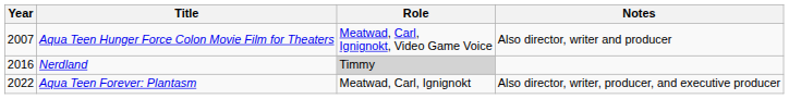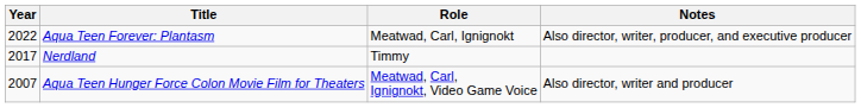 <table class="wikitable sortable">
 <tr>
 <th>Year</th>
 <th>Title</th>
 <th>Role</th>
 <th class="unsortable">Notes</th>
 </tr>
 <tr>
+<td>2022</td>
+<td><em><a href='#'>Aqua Teen Forever: Plantasm</a></em></td>
+<td>Meatwad, Carl, Ignignokt</td>
+<td>Also director, writer, producer, and executive producer</td>
+</tr>
+<tr>
+<td>2017</td>
+<td><em><a href='#'>Nerdland</a></em></td>
+<td>Timmy</td>
+<td></td>
+</tr>
+<tr>
 <td>2007</td>
 <td><em><a href='#'>Aqua Teen Hunger Force Colon Movie Film for Theaters</a></em></td>
 <td><a href='#'>Meatwad</a>, <a href='#'>Carl</a>,<br><a href='#'>Ignignokt</a>, Video Game Voice</td>
 <td>Also director, writer and producer</td>
 </tr>
-<tr>
-<td>2016</td>
-<td><em><a href='#'>Nerdland</a></em></td>
-<td style="background: lightgrey;">Timmy</td>
-<td></td>
-</tr>
-<tr>
-<td>2022</td>
-<td><em><a href='#'>Aqua Teen Forever: Plantasm</a></em></td>
-<td>Meatwad, Carl, Ignignokt</td>
-<td>Also director, writer, producer, and executive producer</td>
-</tr>
 </table>
